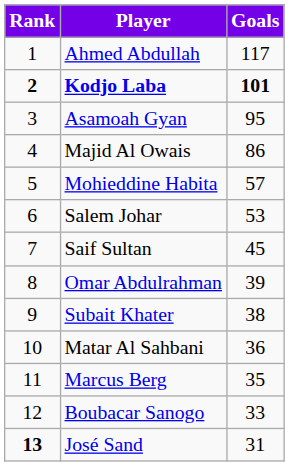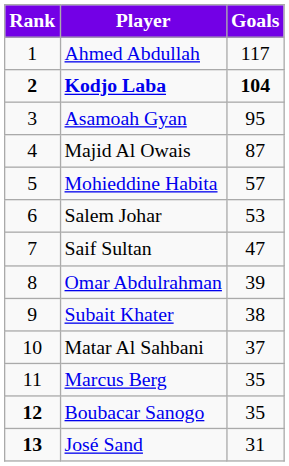 <table border="0" class="wikitable" style="text-align:center;font-size:95%">
 <tr>
 <th scope=col style="color:#FFFFFF; background:#7300E6;">Rank</th>
 <th scope=col style="color:#FFFFFF; background:#7300E6;">Player</th>
 <th scope=col style="color:#FFFFFF; background:#7300E6;">Goals</th>
 </tr>
 <tr>
 <td>1</td>
 <td align=left> <a href='#'>Ahmed Abdullah</a></td>
 <td align=center>117</td>
 </tr>
 <tr>
 <td><strong>2</strong></td>
 <td align=left> <strong><a href='#'>Kodjo Laba</a></strong></td>
-<td align=center><strong>101</strong></td>
+<td align=center><strong>104</strong></td>
 </tr>
 <tr>
 <td>3</td>
 <td align=left> <a href='#'>Asamoah Gyan</a></td>
 <td align=center>95</td>
 </tr>
 <tr>
 <td>4</td>
 <td align=left>  Majid Al Owais</td>
-<td align=center>86</td>
+<td align=center>87</td>
 </tr>
 <tr>
 <td>5</td>
 <td align=left> <a href='#'>Mohieddine Habita</a></td>
 <td align=center>57</td>
 </tr>
 <tr>
 <td>6</td>
 <td align=left>  Salem Johar</td>
 <td align=center>53</td>
 </tr>
 <tr>
 <td>7</td>
 <td align=left>  Saif Sultan</td>
-<td align=center>45</td>
+<td align=center>47</td>
 </tr>
 <tr>
 <td>8</td>
 <td align=left>  <a href='#'>Omar Abdulrahman</a></td>
 <td align=center>39</td>
 </tr>
 <tr>
 <td>9</td>
 <td align=left>  <a href='#'>Subait Khater</a></td>
 <td align=center>38</td>
 </tr>
 <tr>
 <td>10</td>
 <td align=left>  Matar Al Sahbani</td>
-<td align=center>36</td>
+<td align=center>37</td>
 </tr>
 <tr>
 <td>11</td>
 <td align=left> <a href='#'>Marcus Berg</a></td>
 <td align=center>35</td>
 </tr>
 <tr>
-<td>12</td>
+<td><strong>12</strong></td>
 <td align=left>  <a href='#'>Boubacar Sanogo</a></td>
-<td align=center>33</td>
+<td align=center>35</td>
 </tr>
 <tr>
 <td><strong>13</strong></td>
 <td align=left>  <a href='#'>José Sand</a></td>
 <td align=center>31</td>
 </tr>
 </table>
